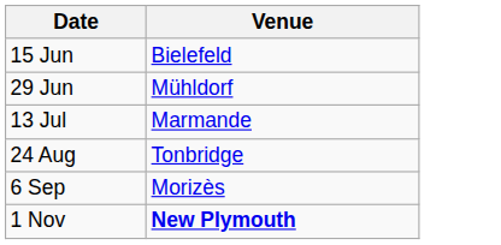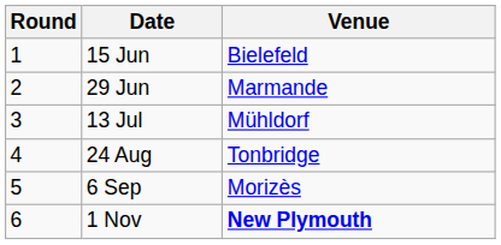 <table class="wikitable" style="font-size: 100%">
 <tr>
+<th width=30>Round</th>
 <th width=100>Date</th>
 <th width=200>Venue</th>
 </tr>
 <tr>
+<td>1</td>
 <td>15 Jun</td>
 <td> <a href='#'>Bielefeld</a></td>
 </tr>
 <tr>
+<td>2</td>
 <td>29 Jun</td>
+<td> <a href='#'>Marmande</a></td>
+</tr>
+<tr>
+<td>3</td>
+<td>13 Jul</td>
 <td> <a href='#'>Mühldorf</a></td>
 </tr>
 <tr>
-<td>13 Jul</td>
-<td> <a href='#'>Marmande</a></td>
-</tr>
-<tr>
+<td>4</td>
 <td>24 Aug</td>
 <td> <a href='#'>Tonbridge</a></td>
 </tr>
 <tr>
+<td>5</td>
 <td>6 Sep</td>
 <td> <a href='#'>Morizès</a></td>
 </tr>
 <tr>
+<td>6</td>
 <td>1 Nov</td>
 <td><strong> <a href='#'>New Plymouth</a></strong></td>
 </tr>
 </table>
